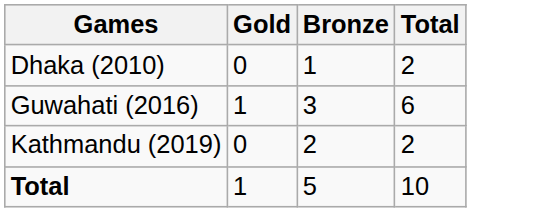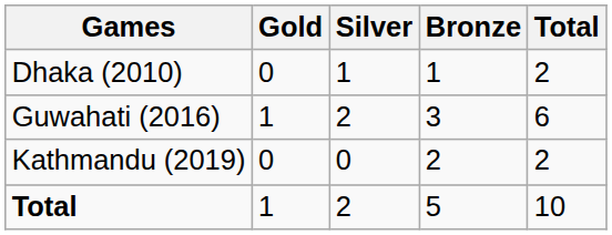 <table class="wikitable sortable">
 <tr>
 <th>Games</th>
 <th>Gold</th>
+<th>Silver</th>
 <th>Bronze</th>
 <th>Total</th>
 </tr>
 <tr>
 <td> Dhaka (2010)</td>
 <td>0</td>
 <td>1</td>
+<td>1</td>
 <td>2</td>
 </tr>
 <tr>
 <td> Guwahati (2016)</td>
 <td>1</td>
+<td>2</td>
 <td>3</td>
 <td>6</td>
 </tr>
 <tr>
 <td> Kathmandu (2019)</td>
+<td>0</td>
 <td>0</td>
 <td>2</td>
 <td>2</td>
 </tr>
 <tr>
 <td><strong>Total</strong></td>
 <td>1</td>
+<td>2</td>
 <td>5</td>
 <td>10</td>
 </tr>
 </table>
